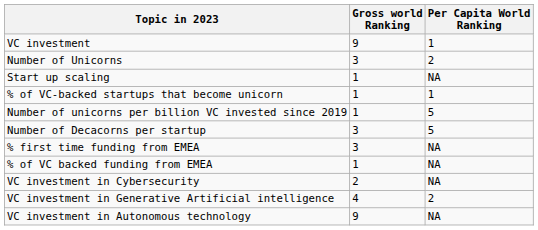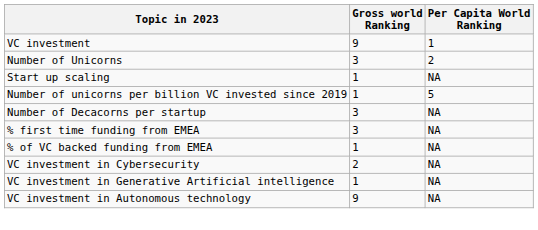 <table class="wikitable">
 <tr>
 <th>Topic in 2023</th>
 <th>Gross world<br>Ranking</th>
 <th>Per Capita World<br>Ranking</th>
 </tr>
 <tr>
 <td>VC investment</td>
 <td>9</td>
 <td>1</td>
 </tr>
 <tr>
 <td>Number of Unicorns</td>
 <td>3</td>
 <td>2</td>
 </tr>
 <tr>
 <td>Start up scaling</td>
 <td>1</td>
 <td>NA</td>
 </tr>
 <tr>
-<td>% of VC-backed startups that become unicorn</td>
-<td>1</td>
-<td>1</td>
-</tr>
-<tr>
 <td>Number of unicorns per billion VC invested since 2019</td>
 <td>1</td>
 <td>5</td>
 </tr>
 <tr>
 <td>Number of Decacorns per startup</td>
 <td>3</td>
-<td>5</td>
+<td>NA</td>
 </tr>
 <tr>
 <td>% first time funding from EMEA</td>
 <td>3</td>
 <td>NA</td>
 </tr>
 <tr>
 <td>% of VC backed funding from EMEA</td>
 <td>1</td>
 <td>NA</td>
 </tr>
 <tr>
 <td>VC investment in Cybersecurity</td>
 <td>2</td>
 <td>NA</td>
 </tr>
 <tr>
 <td>VC investment in Generative Artificial intelligence</td>
-<td>4</td>
-<td>2</td>
+<td>1</td>
+<td>NA</td>
 </tr>
 <tr>
 <td>VC investment in Autonomous technology</td>
 <td>9</td>
 <td>NA</td>
 </tr>
 </table>
